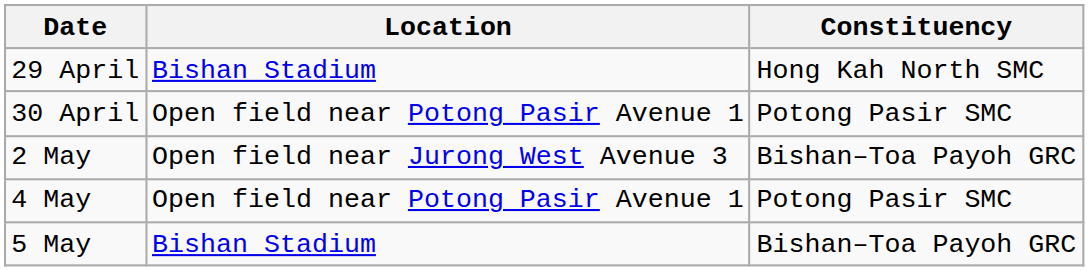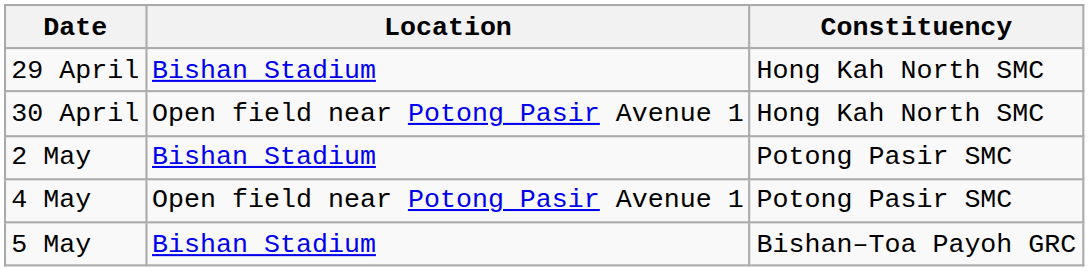 <table class="wikitable sortable">
 <tr>
 <th>Date</th>
 <th>Location</th>
 <th>Constituency</th>
 </tr>
 <tr>
 <td>29 April</td>
 <td><a href='#'>Bishan Stadium</a></td>
 <td>Hong Kah North SMC</td>
 </tr>
 <tr>
 <td>30 April</td>
 <td>Open field near <a href='#'>Potong Pasir</a> Avenue 1</td>
-<td>Potong Pasir SMC</td>
+<td>Hong Kah North SMC</td>
 </tr>
 <tr>
 <td>2 May</td>
-<td>Open field near <a href='#'>Jurong West</a> Avenue 3</td>
-<td>Bishan–Toa Payoh GRC</td>
+<td><a href='#'>Bishan Stadium</a></td>
+<td>Potong Pasir SMC</td>
 </tr>
 <tr>
 <td>4 May</td>
 <td>Open field near <a href='#'>Potong Pasir</a> Avenue 1</td>
 <td>Potong Pasir SMC</td>
 </tr>
 <tr>
 <td>5 May</td>
 <td><a href='#'>Bishan Stadium</a></td>
 <td>Bishan–Toa Payoh GRC</td>
 </tr>
 </table>
